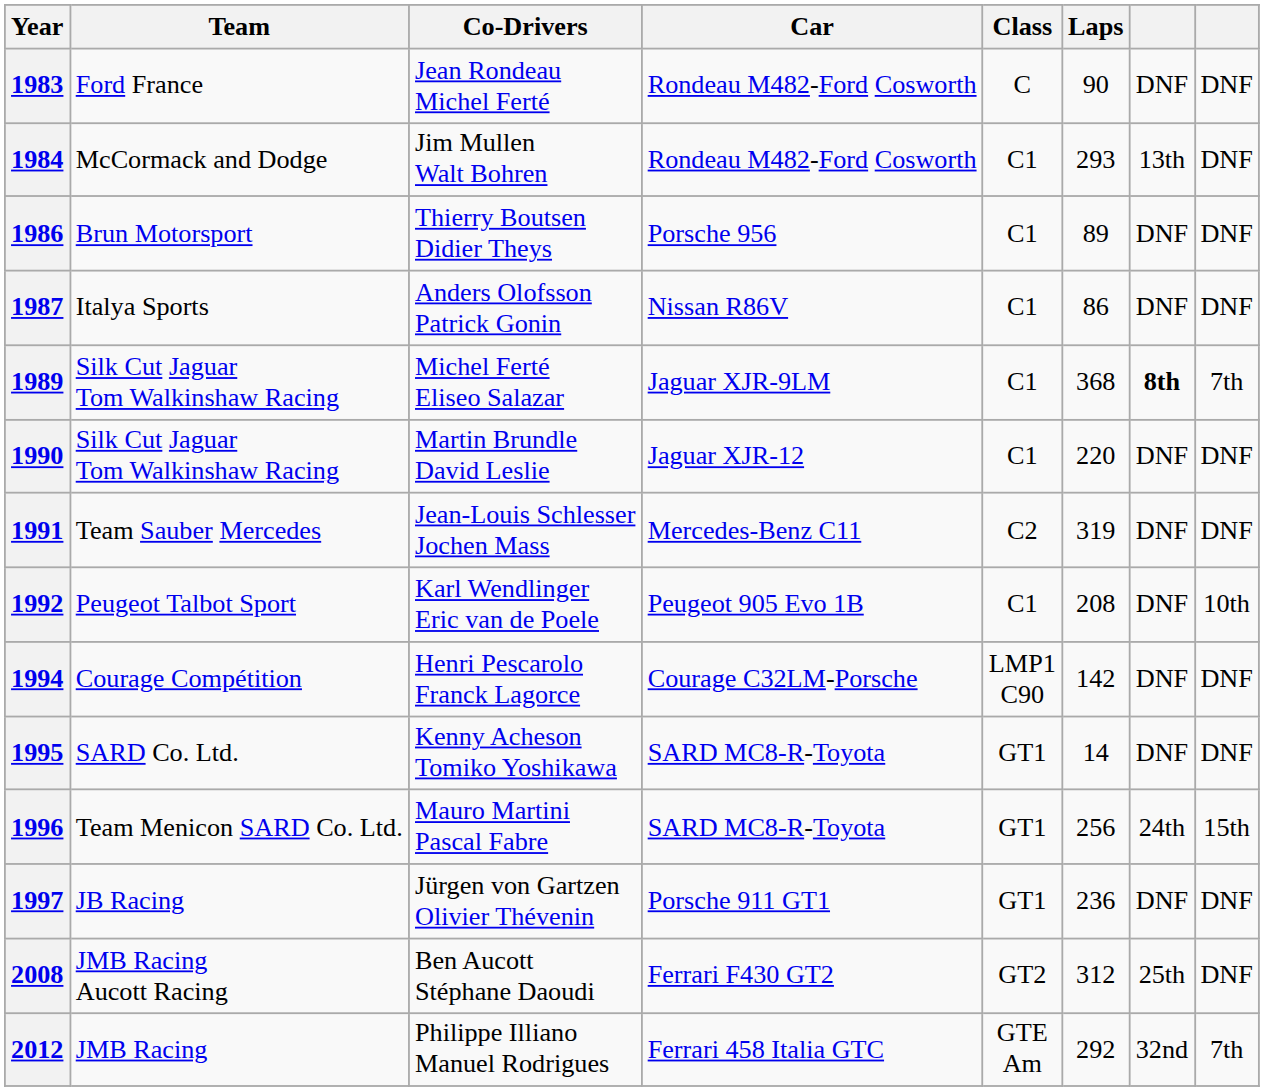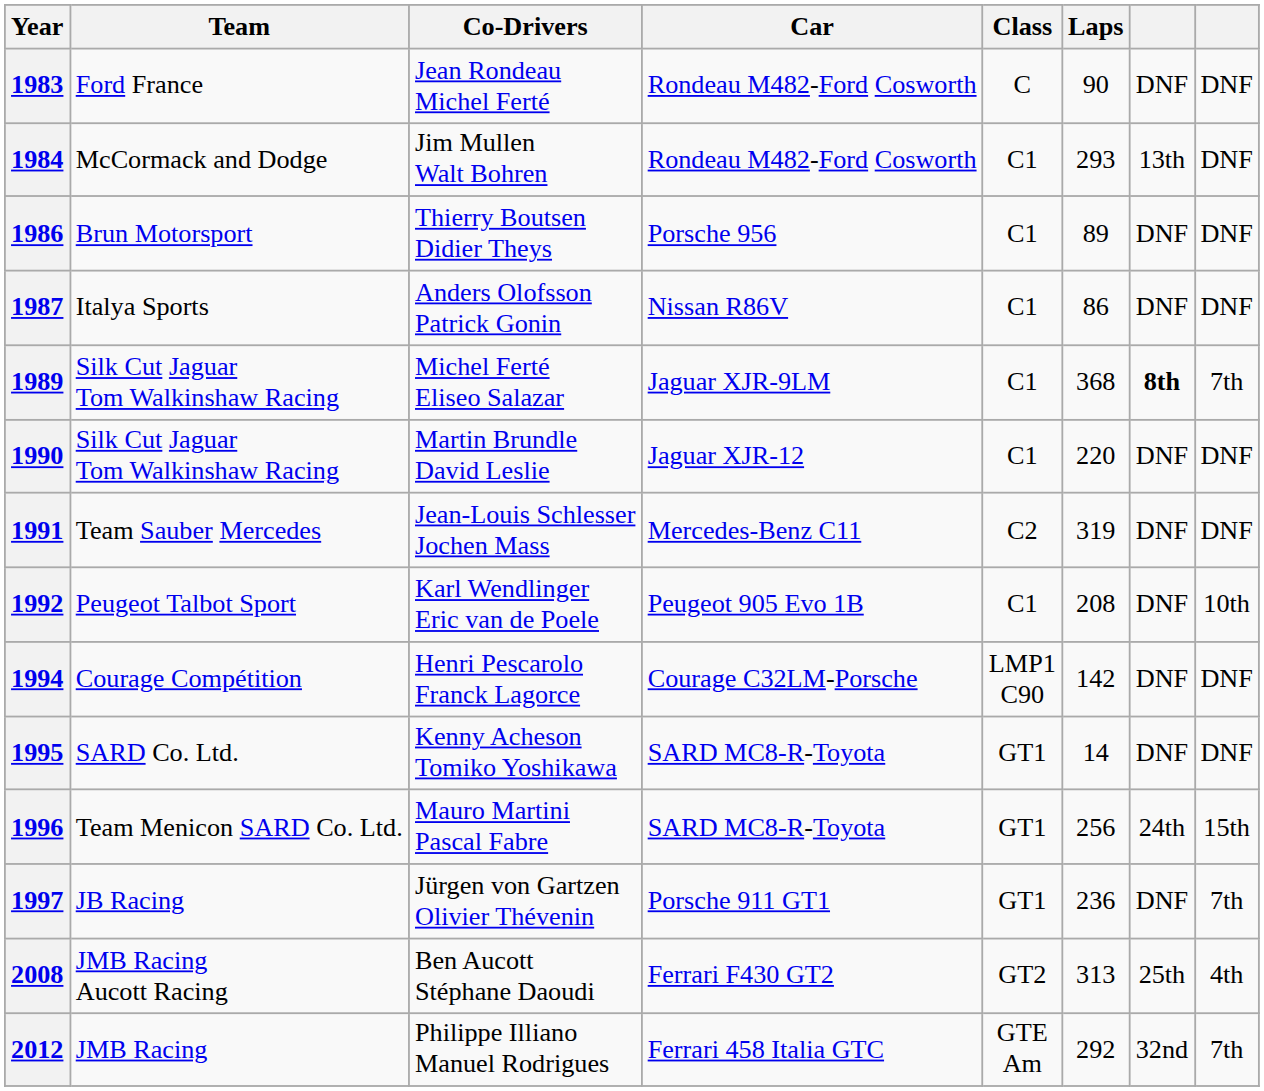 <table class="wikitable" style="text-align:center; font-size:90%">
 <tr>
 <th>Year</th>
 <th>Team</th>
 <th>Co-Drivers</th>
 <th>Car</th>
 <th>Class</th>
 <th>Laps</th>
 <th></th>
 <th></th>
 </tr>
 <tr>
 <th><a href='#'>1983</a></th>
 <td align="left"> <a href='#'>Ford</a> France</td>
 <td align="left"> <a href='#'>Jean Rondeau</a><br> <a href='#'>Michel Ferté</a></td>
 <td align="left"><a href='#'>Rondeau M482</a>-<a href='#'>Ford</a> <a href='#'>Cosworth</a></td>
 <td>C</td>
 <td>90</td>
 <td>DNF</td>
 <td>DNF</td>
 </tr>
 <tr>
 <th><a href='#'>1984</a></th>
 <td align="left"> McCormack and Dodge</td>
 <td align="left"> Jim Mullen<br> <a href='#'>Walt Bohren</a></td>
 <td align="left"><a href='#'>Rondeau M482</a>-<a href='#'>Ford</a> <a href='#'>Cosworth</a></td>
 <td>C1</td>
 <td>293</td>
 <td>13th</td>
 <td>DNF</td>
 </tr>
 <tr>
 <th><a href='#'>1986</a></th>
 <td align="left"> <a href='#'>Brun Motorsport</a></td>
 <td align="left"> <a href='#'>Thierry Boutsen</a><br> <a href='#'>Didier Theys</a></td>
 <td align="left"><a href='#'>Porsche 956</a></td>
 <td>C1</td>
 <td>89</td>
 <td>DNF</td>
 <td>DNF</td>
 </tr>
 <tr>
 <th><a href='#'>1987</a></th>
 <td align="left"> Italya Sports</td>
 <td align="left"> <a href='#'>Anders Olofsson</a><br> <a href='#'>Patrick Gonin</a></td>
 <td align="left"><a href='#'>Nissan R86V</a></td>
 <td>C1</td>
 <td>86</td>
 <td>DNF</td>
 <td>DNF</td>
 </tr>
 <tr>
 <th><a href='#'>1989</a></th>
 <td align="left"> <a href='#'>Silk Cut</a> <a href='#'>Jaguar</a><br> <a href='#'>Tom Walkinshaw Racing</a></td>
 <td align="left"> <a href='#'>Michel Ferté</a><br> <a href='#'>Eliseo Salazar</a></td>
 <td align="left"><a href='#'>Jaguar XJR-9LM</a></td>
 <td>C1</td>
 <td>368</td>
 <td><strong>8th</strong></td>
 <td>7th</td>
 </tr>
 <tr>
 <th><a href='#'>1990</a></th>
 <td align="left"> <a href='#'>Silk Cut</a> <a href='#'>Jaguar</a><br> <a href='#'>Tom Walkinshaw Racing</a></td>
 <td align="left"> <a href='#'>Martin Brundle</a><br> <a href='#'>David Leslie</a></td>
 <td align="left"><a href='#'>Jaguar XJR-12</a></td>
 <td>C1</td>
 <td>220</td>
 <td>DNF</td>
 <td>DNF</td>
 </tr>
 <tr>
 <th><a href='#'>1991</a></th>
 <td align="left"> Team <a href='#'>Sauber</a> <a href='#'>Mercedes</a></td>
 <td align="left"> <a href='#'>Jean-Louis Schlesser</a><br> <a href='#'>Jochen Mass</a></td>
 <td align="left"><a href='#'>Mercedes-Benz C11</a></td>
 <td>C2</td>
 <td>319</td>
 <td>DNF</td>
 <td>DNF</td>
 </tr>
 <tr>
 <th><a href='#'>1992</a></th>
 <td align="left"> <a href='#'>Peugeot Talbot Sport</a></td>
 <td align="left"> <a href='#'>Karl Wendlinger</a><br> <a href='#'>Eric van de Poele</a></td>
 <td align="left"><a href='#'>Peugeot 905 Evo 1B</a></td>
 <td>C1</td>
 <td>208</td>
 <td>DNF</td>
 <td>10th</td>
 </tr>
 <tr>
 <th><a href='#'>1994</a></th>
 <td align="left"> <a href='#'>Courage Compétition</a></td>
 <td align="left"> <a href='#'>Henri Pescarolo</a><br> <a href='#'>Franck Lagorce</a></td>
 <td align="left"><a href='#'>Courage C32LM</a>-<a href='#'>Porsche</a></td>
 <td>LMP1<br>C90</td>
 <td>142</td>
 <td>DNF</td>
 <td>DNF</td>
 </tr>
 <tr>
 <th><a href='#'>1995</a></th>
 <td align="left"> <a href='#'>SARD</a> Co. Ltd.</td>
 <td align="left"> <a href='#'>Kenny Acheson</a><br> <a href='#'>Tomiko Yoshikawa</a></td>
 <td align="left"><a href='#'>SARD MC8-R</a>-<a href='#'>Toyota</a></td>
 <td>GT1</td>
 <td>14</td>
 <td>DNF</td>
 <td>DNF</td>
 </tr>
 <tr>
 <th><a href='#'>1996</a></th>
 <td align="left"> Team Menicon <a href='#'>SARD</a> Co. Ltd.</td>
 <td align="left"> <a href='#'>Mauro Martini</a><br> <a href='#'>Pascal Fabre</a></td>
 <td align="left"><a href='#'>SARD MC8-R</a>-<a href='#'>Toyota</a></td>
 <td>GT1</td>
 <td>256</td>
 <td>24th</td>
 <td>15th</td>
 </tr>
 <tr>
 <th><a href='#'>1997</a></th>
 <td align="left"> <a href='#'>JB Racing</a></td>
 <td align="left"> Jürgen von Gartzen<br> <a href='#'>Olivier Thévenin</a></td>
 <td align="left"><a href='#'>Porsche 911 GT1</a></td>
 <td>GT1</td>
 <td>236</td>
 <td>DNF</td>
-<td>DNF</td>
+<td>7th</td>
 </tr>
 <tr>
 <th><a href='#'>2008</a></th>
 <td align="left"> <a href='#'>JMB Racing</a><br> Aucott Racing</td>
 <td align="left"> Ben Aucott<br> Stéphane Daoudi</td>
 <td align="left"><a href='#'>Ferrari F430 GT2</a></td>
 <td>GT2</td>
-<td>312</td>
+<td>313</td>
 <td>25th</td>
-<td>DNF</td>
+<td>4th</td>
 </tr>
 <tr>
 <th><a href='#'>2012</a></th>
 <td align="left"> <a href='#'>JMB Racing</a></td>
 <td align="left"> Philippe Illiano<br> Manuel Rodrigues</td>
 <td align="left"><a href='#'>Ferrari 458 Italia GTC</a></td>
 <td>GTE<br>Am</td>
 <td>292</td>
 <td>32nd</td>
 <td>7th</td>
 </tr>
 </table>
